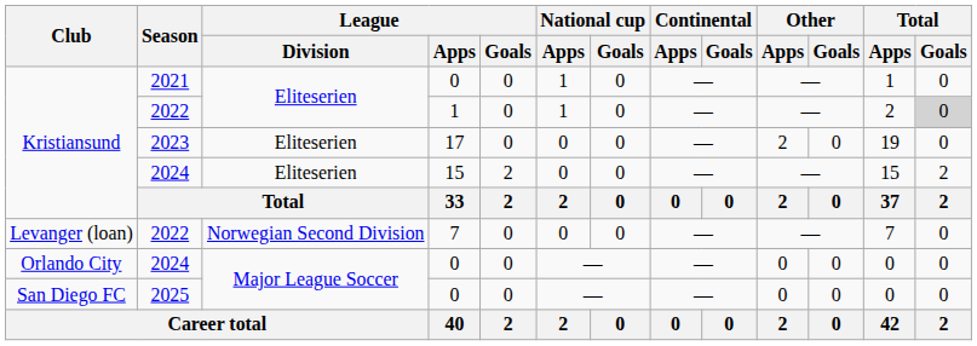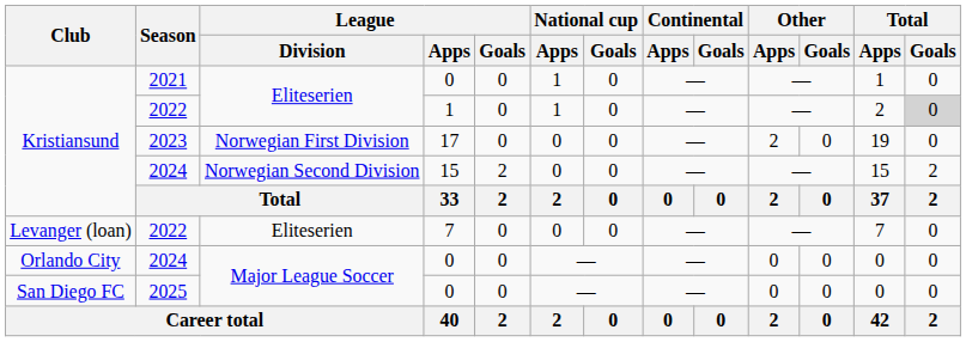 <table class="wikitable" style="text-align: center">
 <tr>
 <th rowspan="2">Club</th>
 <th rowspan="2">Season</th>
 <th colspan="3">League</th>
 <th colspan="2">National cup</th>
 <th colspan="2">Continental</th>
 <th colspan="2">Other</th>
 <th colspan="2">Total</th>
 </tr>
 <tr>
 <th>Division</th>
 <th>Apps</th>
 <th>Goals</th>
 <th>Apps</th>
 <th>Goals</th>
 <th>Apps</th>
 <th>Goals</th>
 <th>Apps</th>
 <th>Goals</th>
 <th>Apps</th>
 <th>Goals</th>
 </tr>
 <tr>
 <td rowspan="5"><a href='#'>Kristiansund</a></td>
 <td><a href='#'>2021</a></td>
 <td rowspan="2"><a href='#'>Eliteserien</a></td>
 <td>0</td>
 <td>0</td>
 <td>1</td>
 <td>0</td>
 <td colspan="2">—</td>
 <td colspan="2">—</td>
 <td>1</td>
 <td>0</td>
 </tr>
 <tr>
 <td><a href='#'>2022</a></td>
 <td>1</td>
 <td>0</td>
 <td>1</td>
 <td>0</td>
 <td colspan="2">—</td>
 <td colspan="2">—</td>
 <td>2</td>
 <td style="background: lightgrey;">0</td>
 </tr>
 <tr>
 <td><a href='#'>2023</a></td>
-<td>Eliteserien</td>
+<td><a href='#'>Norwegian First Division</a></td>
 <td>17</td>
 <td>0</td>
 <td>0</td>
 <td>0</td>
 <td colspan="2">—</td>
 <td>2</td>
 <td>0</td>
 <td>19</td>
 <td>0</td>
 </tr>
 <tr>
 <td><a href='#'>2024</a></td>
-<td>Eliteserien</td>
+<td><a href='#'>Norwegian Second Division</a></td>
 <td>15</td>
 <td>2</td>
 <td>0</td>
 <td>0</td>
 <td colspan="2">—</td>
 <td colspan="2">—</td>
 <td>15</td>
 <td>2</td>
 </tr>
 <tr>
 <th colspan="2">Total</th>
 <th>33</th>
 <th>2</th>
 <th>2</th>
 <th>0</th>
 <th>0</th>
 <th>0</th>
 <th>2</th>
 <th>0</th>
 <th>37</th>
 <th>2</th>
 </tr>
 <tr>
 <td><a href='#'>Levanger</a> (loan)</td>
 <td><a href='#'>2022</a></td>
-<td><a href='#'>Norwegian Second Division</a></td>
+<td>Eliteserien</td>
 <td>7</td>
 <td>0</td>
 <td>0</td>
 <td>0</td>
 <td colspan="2">—</td>
 <td colspan="2">—</td>
 <td>7</td>
 <td>0</td>
 </tr>
 <tr>
 <td><a href='#'>Orlando City</a></td>
 <td><a href='#'>2024</a></td>
 <td rowspan="2"><a href='#'>Major League Soccer</a></td>
 <td>0</td>
 <td>0</td>
 <td colspan="2">—</td>
 <td colspan="2">—</td>
 <td>0</td>
 <td>0</td>
 <td>0</td>
 <td>0</td>
 </tr>
 <tr>
 <td><a href='#'>San Diego FC</a></td>
 <td><a href='#'>2025</a></td>
 <td>0</td>
 <td>0</td>
 <td colspan="2">—</td>
 <td colspan="2">—</td>
 <td>0</td>
 <td>0</td>
 <td>0</td>
 <td>0</td>
 </tr>
 <tr>
 <th colspan="3">Career total</th>
 <th>40</th>
 <th>2</th>
 <th>2</th>
 <th>0</th>
 <th>0</th>
 <th>0</th>
 <th>2</th>
 <th>0</th>
 <th>42</th>
 <th>2</th>
 </tr>
 </table>
